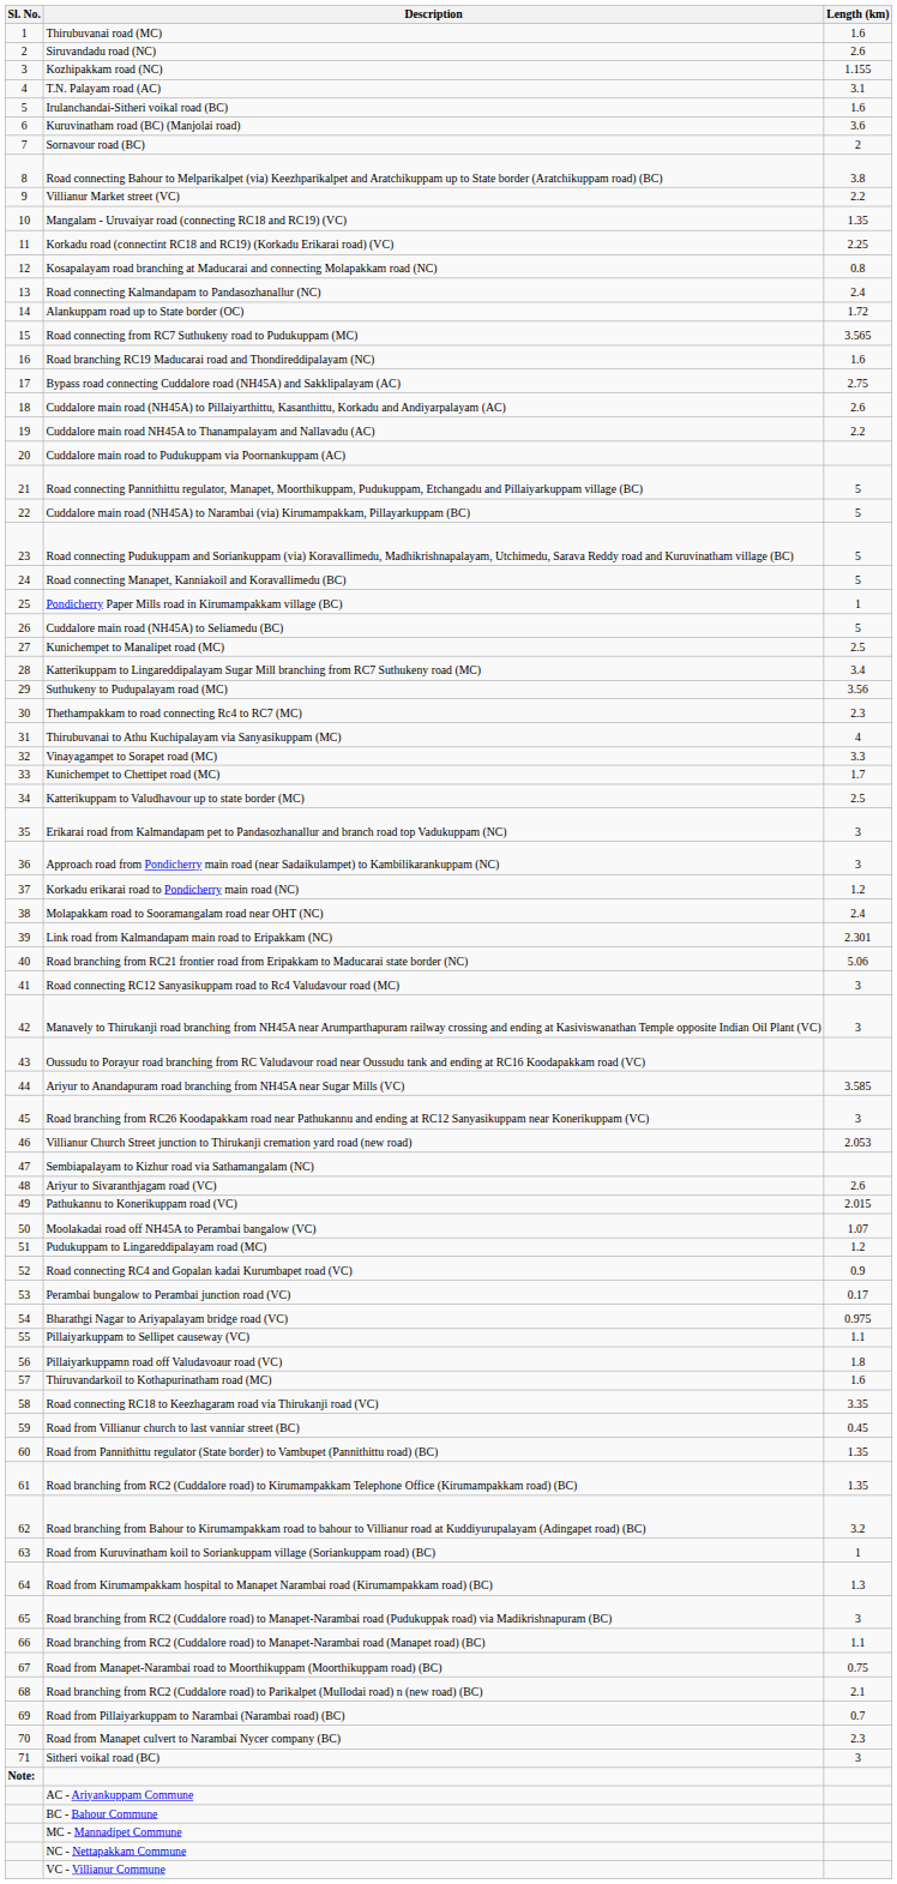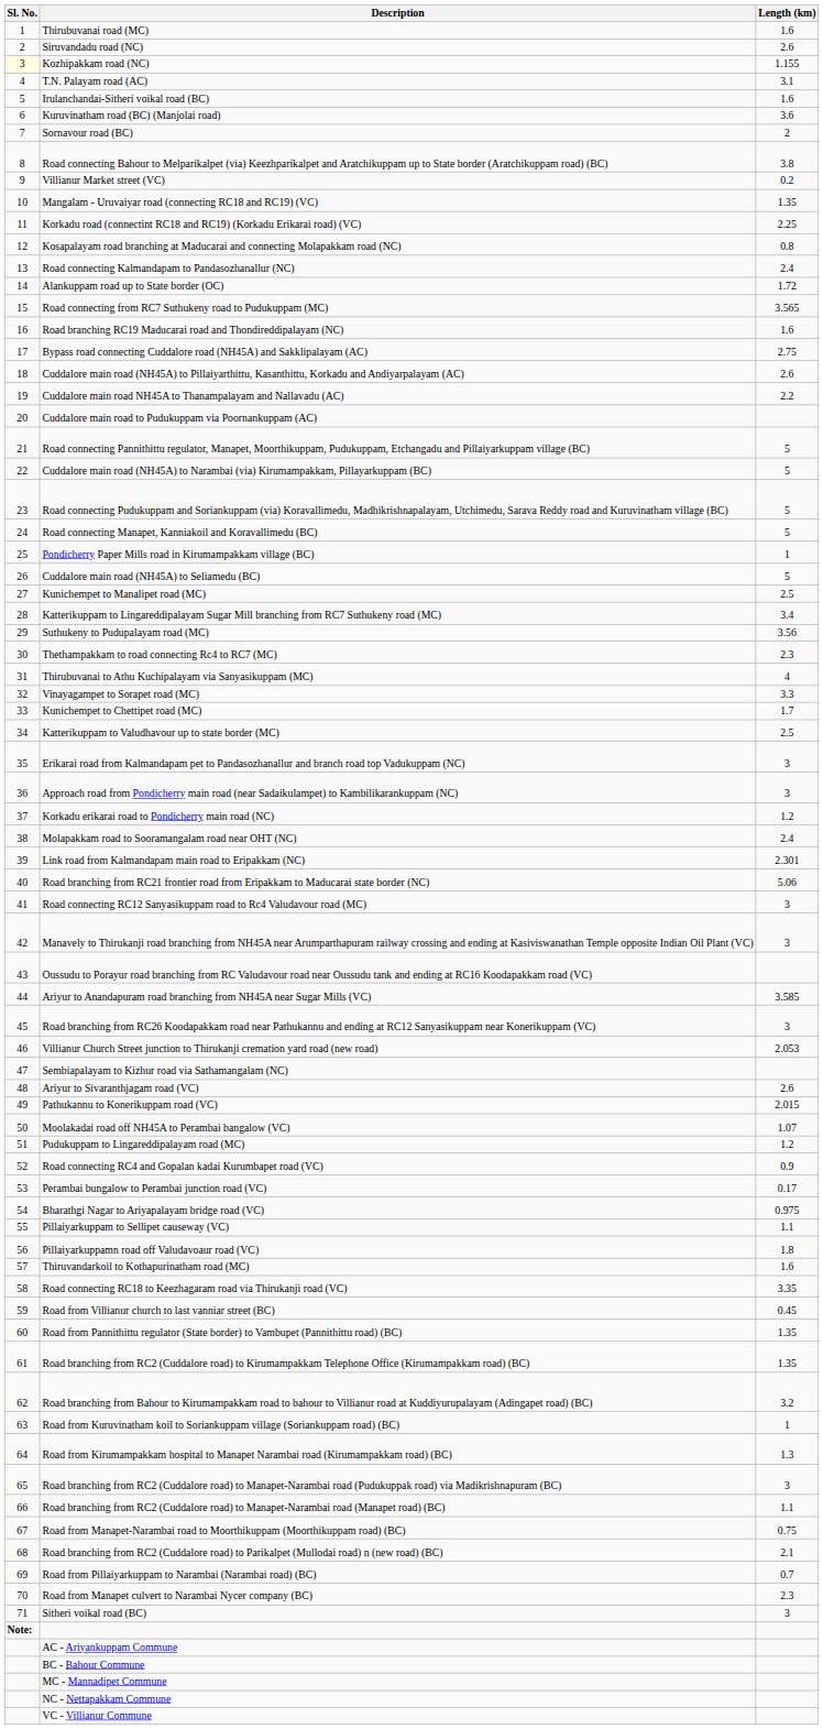 <table class="wikitable">
 <tr style="font-weight:bold" align="center" valign="bottom">
 <th>Sl. No.</th>
 <th>Description</th>
 <th>Length (km)</th>
 </tr>
 <tr>
 <td Height="12.75" align="center" valign="bottom">1</td>
 <td valign="bottom">Thirubuvanai road (MC)</td>
 <td align="center" valign="bottom">1.6</td>
 </tr>
 <tr>
 <td Height="12.75" align="center" valign="bottom">2</td>
 <td valign="bottom">Siruvandadu road (NC)</td>
 <td align="center" valign="bottom">2.6</td>
 </tr>
 <tr>
-<td Height="12.75" align="center" valign="bottom">3</td>
+<td Height="12.75" align="center" valign="bottom" style="background: lightyellow;">3</td>
 <td valign="bottom">Kozhipakkam road (NC)</td>
 <td align="center" valign="bottom">1.155</td>
 </tr>
 <tr>
 <td Height="12.75" align="center" valign="bottom">4</td>
 <td valign="bottom">T.N. Palayam road (AC)</td>
 <td align="center" valign="bottom">3.1</td>
 </tr>
 <tr>
 <td Height="18.75" align="center" valign="bottom">5</td>
 <td valign="bottom">Irulanchandai-Sitheri voikal road (BC)</td>
 <td align="center" valign="bottom">1.6</td>
 </tr>
 <tr>
 <td Height="12.75" align="center" valign="bottom">6</td>
 <td valign="bottom">Kuruvinatham road (BC) (Manjolai road)</td>
 <td align="center" valign="bottom">3.6</td>
 </tr>
 <tr>
 <td Height="12.75" align="center" valign="bottom">7</td>
 <td valign="bottom">Sornavour road (BC)</td>
 <td align="center" valign="bottom">2</td>
 </tr>
 <tr>
 <td Height="38.25" align="center" valign="bottom">8</td>
 <td valign="bottom">Road connecting Bahour to Melparikalpet (via) Keezhparikalpet and Aratchikuppam up to State border (Aratchikuppam road) (BC)</td>
 <td align="center" valign="bottom">3.8</td>
 </tr>
 <tr>
 <td Height="12.75" align="center" valign="bottom">9</td>
 <td valign="bottom">Villianur Market street (VC)</td>
-<td align="center" valign="bottom">2.2</td>
+<td align="center" valign="bottom">0.2</td>
 </tr>
 <tr>
 <td Height="25.5" align="center" valign="bottom">10</td>
 <td valign="bottom">Mangalam - Uruvaiyar road (connecting RC18 and RC19) (VC)</td>
 <td align="center" valign="bottom">1.35</td>
 </tr>
 <tr>
 <td Height="25.5" align="center" valign="bottom">11</td>
 <td valign="bottom">Korkadu road (connectint RC18 and RC19) (Korkadu Erikarai road) (VC)</td>
 <td align="center" valign="bottom">2.25</td>
 </tr>
 <tr>
 <td Height="25.5" align="center" valign="bottom">12</td>
 <td valign="bottom">Kosapalayam road branching at Maducarai and connecting Molapakkam road (NC)</td>
 <td align="center" valign="bottom">0.8</td>
 </tr>
 <tr>
 <td Height="25.5" align="center" valign="bottom">13</td>
 <td valign="bottom">Road connecting Kalmandapam to Pandasozhanallur (NC)</td>
 <td align="center" valign="bottom">2.4</td>
 </tr>
 <tr>
 <td Height="12.75" align="center" valign="bottom">14</td>
 <td valign="bottom">Alankuppam road up to State border (OC)</td>
 <td align="center" valign="bottom">1.72</td>
 </tr>
 <tr>
 <td Height="25.5" align="center" valign="bottom">15</td>
 <td valign="bottom">Road connecting from RC7 Suthukeny road to Pudukuppam (MC)</td>
 <td align="center" valign="bottom">3.565</td>
 </tr>
 <tr>
 <td Height="25.5" align="center" valign="bottom">16</td>
 <td valign="bottom">Road branching RC19 Maducarai road and Thondireddipalayam (NC)</td>
 <td align="center" valign="bottom">1.6</td>
 </tr>
 <tr>
 <td Height="25.5" align="center" valign="bottom">17</td>
 <td valign="bottom">Bypass road connecting Cuddalore road (NH45A) and Sakklipalayam (AC)</td>
 <td align="center" valign="bottom">2.75</td>
 </tr>
 <tr>
 <td Height="25.5" align="center" valign="bottom">18</td>
 <td valign="bottom">Cuddalore main road (NH45A) to Pillaiyarthittu, Kasanthittu, Korkadu and Andiyarpalayam (AC)</td>
 <td align="center" valign="bottom">2.6</td>
 </tr>
 <tr>
 <td Height="25.5" align="center" valign="bottom">19</td>
 <td valign="bottom">Cuddalore main road NH45A to Thanampalayam and Nallavadu (AC)</td>
 <td align="center" valign="bottom">2.2</td>
 </tr>
 <tr>
 <td Height="25.5" align="center" valign="bottom">20</td>
 <td valign="bottom">Cuddalore main road to Pudukuppam via Poornankuppam (AC)</td>
 <td align="center" valign="bottom"></td>
 </tr>
 <tr>
 <td Height="38.25" align="center" valign="bottom">21</td>
 <td valign="bottom">Road connecting Pannithittu regulator, Manapet, Moorthikuppam, Pudukuppam, Etchangadu and Pillaiyarkuppam village (BC)</td>
 <td align="center" valign="bottom">5</td>
 </tr>
 <tr>
 <td Height="25.5" align="center" valign="bottom">22</td>
 <td valign="bottom">Cuddalore main road (NH45A) to Narambai (via) Kirumampakkam, Pillayarkuppam (BC)</td>
 <td align="center" valign="bottom">5</td>
 </tr>
 <tr>
 <td Height="51" align="center" valign="bottom">23</td>
 <td valign="bottom">Road connecting Pudukuppam and Soriankuppam (via) Koravallimedu, Madhikrishnapalayam, Utchimedu, Sarava Reddy road and Kuruvinatham village (BC)</td>
 <td align="center" valign="bottom">5</td>
 </tr>
 <tr>
 <td Height="25.5" align="center" valign="bottom">24</td>
 <td valign="bottom">Road connecting Manapet, Kanniakoil and Koravallimedu (BC)</td>
 <td align="center" valign="bottom">5</td>
 </tr>
 <tr>
 <td Height="25.5" align="center" valign="bottom">25</td>
 <td valign="bottom"><a href='#'>Pondicherry</a> Paper Mills road in Kirumampakkam village (BC)</td>
 <td align="center" valign="bottom">1</td>
 </tr>
 <tr>
 <td Height="25.5" align="center" valign="bottom">26</td>
 <td valign="bottom">Cuddalore main road (NH45A) to Seliamedu (BC)</td>
 <td align="center" valign="bottom">5</td>
 </tr>
 <tr>
 <td Height="12.75" align="center" valign="bottom">27</td>
 <td valign="bottom">Kunichempet to Manalipet road (MC)</td>
 <td align="center" valign="bottom">2.5</td>
 </tr>
 <tr>
 <td Height="25.5" align="center" valign="bottom">28</td>
 <td valign="bottom">Katterikuppam to Lingareddipalayam Sugar Mill branching from RC7 Suthukeny road (MC)</td>
 <td align="center" valign="bottom">3.4</td>
 </tr>
 <tr>
 <td Height="12.75" align="center" valign="bottom">29</td>
 <td valign="bottom">Suthukeny to Pudupalayam road (MC)</td>
 <td align="center" valign="bottom">3.56</td>
 </tr>
 <tr>
 <td Height="25.5" align="center" valign="bottom">30</td>
 <td valign="bottom">Thethampakkam to road connecting Rc4 to RC7 (MC)</td>
 <td align="center" valign="bottom">2.3</td>
 </tr>
 <tr>
 <td Height="25.5" align="center" valign="bottom">31</td>
 <td valign="bottom">Thirubuvanai to Athu Kuchipalayam via Sanyasikuppam (MC)</td>
 <td align="center" valign="bottom">4</td>
 </tr>
 <tr>
 <td Height="12.75" align="center" valign="bottom">32</td>
 <td valign="bottom">Vinayagampet to Sorapet road (MC)</td>
 <td align="center" valign="bottom">3.3</td>
 </tr>
 <tr>
 <td Height="12.75" align="center" valign="bottom">33</td>
 <td valign="bottom">Kunichempet to Chettipet road (MC)</td>
 <td align="center" valign="bottom">1.7</td>
 </tr>
 <tr>
 <td Height="25.5" align="center" valign="bottom">34</td>
 <td valign="bottom">Katterikuppam to Valudhavour up to state border (MC)</td>
 <td align="center" valign="bottom">2.5</td>
 </tr>
 <tr>
 <td Height="38.25" align="center" valign="bottom">35</td>
 <td valign="bottom">Erikarai road from Kalmandapam pet to Pandasozhanallur and branch road top Vadukuppam (NC)</td>
 <td align="center" valign="bottom">3</td>
 </tr>
 <tr>
 <td Height="38.25" align="center" valign="bottom">36</td>
 <td valign="bottom">Approach road from <a href='#'>Pondicherry</a> main road (near Sadaikulampet) to Kambilikarankuppam (NC)</td>
 <td align="center" valign="bottom">3</td>
 </tr>
 <tr>
 <td Height="25.5" align="center" valign="bottom">37</td>
 <td valign="bottom">Korkadu erikarai road to <a href='#'>Pondicherry</a> main road (NC)</td>
 <td align="center" valign="bottom">1.2</td>
 </tr>
 <tr>
 <td Height="25.5" align="center" valign="bottom">38</td>
 <td valign="bottom">Molapakkam road to Sooramangalam road near OHT (NC)</td>
 <td align="center" valign="bottom">2.4</td>
 </tr>
 <tr>
 <td Height="25.5" align="center" valign="bottom">39</td>
 <td valign="bottom">Link road from Kalmandapam main road to Eripakkam (NC)</td>
 <td align="center" valign="bottom">2.301</td>
 </tr>
 <tr>
 <td Height="25.5" align="center" valign="bottom">40</td>
 <td valign="bottom">Road branching from RC21 frontier road from Eripakkam to Maducarai state border (NC)</td>
 <td align="center" valign="bottom">5.06</td>
 </tr>
 <tr>
 <td Height="25.5" align="center" valign="bottom">41</td>
 <td valign="bottom">Road connecting RC12 Sanyasikuppam road to Rc4 Valudavour road (MC)</td>
 <td align="center" valign="bottom">3</td>
 </tr>
 <tr>
 <td Height="51" align="center" valign="bottom">42</td>
 <td valign="bottom">Manavely to Thirukanji road branching from NH45A near Arumparthapuram railway crossing and ending at Kasiviswanathan Temple opposite Indian Oil Plant (VC)</td>
 <td align="center" valign="bottom">3</td>
 </tr>
 <tr>
 <td Height="38.25" align="center" valign="bottom">43</td>
 <td valign="bottom">Oussudu to Porayur road branching from RC Valudavour road near Oussudu tank and ending at RC16 Koodapakkam road (VC)</td>
 <td valign="bottom"></td>
 </tr>
 <tr>
 <td Height="25.5" align="center" valign="bottom">44</td>
 <td valign="bottom">Ariyur to Anandapuram road branching from NH45A near Sugar Mills (VC)</td>
 <td align="center" valign="bottom">3.585</td>
 </tr>
 <tr>
 <td Height="38.25" align="center" valign="bottom">45</td>
 <td valign="bottom">Road branching from RC26 Koodapakkam road near Pathukannu and ending at RC12 Sanyasikuppam near Konerikuppam (VC)</td>
 <td align="center" valign="bottom">3</td>
 </tr>
 <tr>
 <td Height="25.5" align="center" valign="bottom">46</td>
 <td valign="bottom">Villianur Church Street junction to Thirukanji cremation yard road (new road)</td>
 <td align="center" valign="bottom">2.053</td>
 </tr>
 <tr>
 <td Height="25.5" align="center" valign="bottom">47</td>
 <td valign="bottom">Sembiapalayam to Kizhur road via Sathamangalam (NC)</td>
 <td align="center" valign="bottom"></td>
 </tr>
 <tr>
 <td Height="12.75" align="center" valign="bottom">48</td>
 <td valign="bottom">Ariyur to Sivaranthjagam road (VC)</td>
 <td align="center" valign="bottom">2.6</td>
 </tr>
 <tr>
 <td Height="12.75" align="center" valign="bottom">49</td>
 <td valign="bottom">Pathukannu to Konerikuppam road (VC)</td>
 <td align="center" valign="bottom">2.015</td>
 </tr>
 <tr>
 <td Height="25.5" align="center" valign="bottom">50</td>
 <td valign="bottom">Moolakadai road off NH45A to Perambai bangalow (VC)</td>
 <td align="center" valign="bottom">1.07</td>
 </tr>
 <tr>
 <td Height="12.75" align="center" valign="bottom">51</td>
 <td valign="bottom">Pudukuppam to Lingareddipalayam road (MC)</td>
 <td align="center" valign="bottom">1.2</td>
 </tr>
 <tr>
 <td Height="25.5" align="center" valign="bottom">52</td>
 <td valign="bottom">Road connecting RC4 and Gopalan kadai Kurumbapet road (VC)</td>
 <td align="center" valign="bottom">0.9</td>
 </tr>
 <tr>
 <td Height="25.5" align="center" valign="bottom">53</td>
 <td valign="bottom">Perambai bungalow to Perambai junction road (VC)</td>
 <td align="center" valign="bottom">0.17</td>
 </tr>
 <tr>
 <td Height="25.5" align="center" valign="bottom">54</td>
 <td valign="bottom">Bharathgi Nagar to Ariyapalayam bridge road (VC)</td>
 <td align="center" valign="bottom">0.975</td>
 </tr>
 <tr>
 <td Height="12.75" align="center" valign="bottom">55</td>
 <td valign="bottom">Pillaiyarkuppam to Sellipet causeway (VC)</td>
 <td align="center" valign="bottom">1.1</td>
 </tr>
 <tr>
 <td Height="25.5" align="center" valign="bottom">56</td>
 <td valign="bottom">Pillaiyarkuppamn road off Valudavoaur road (VC)</td>
 <td align="center" valign="bottom">1.8</td>
 </tr>
 <tr>
 <td Height="12.75" align="center" valign="bottom">57</td>
 <td valign="bottom">Thiruvandarkoil to Kothapurinatham road (MC)</td>
 <td align="center" valign="bottom">1.6</td>
 </tr>
 <tr>
 <td Height="25.5" align="center" valign="bottom">58</td>
 <td valign="bottom">Road connecting RC18 to Keezhagaram road via Thirukanji road (VC)</td>
 <td align="center" valign="bottom">3.35</td>
 </tr>
 <tr>
 <td Height="25.5" align="center" valign="bottom">59</td>
 <td valign="bottom">Road from Villianur church to last vanniar street (BC)</td>
 <td align="center" valign="bottom">0.45</td>
 </tr>
 <tr>
 <td Height="25.5" align="center" valign="bottom">60</td>
 <td valign="bottom">Road from Pannithittu regulator (State border) to Vambupet (Pannithittu road) (BC)</td>
 <td align="center" valign="bottom">1.35</td>
 </tr>
 <tr>
 <td Height="38.25" align="center" valign="bottom">61</td>
 <td valign="bottom">Road branching from RC2 (Cuddalore road) to Kirumampakkam Telephone Office (Kirumampakkam road) (BC)</td>
 <td align="center" valign="bottom">1.35</td>
 </tr>
 <tr>
 <td Height="51" align="center" valign="bottom">62</td>
 <td valign="bottom">Road branching from Bahour to Kirumampakkam road to bahour to Villianur road at Kuddiyurupalayam (Adingapet road) (BC)</td>
 <td align="center" valign="bottom">3.2</td>
 </tr>
 <tr>
 <td Height="25.5" align="center" valign="bottom">63</td>
 <td valign="bottom">Road from Kuruvinatham koil to Soriankuppam village (Soriankuppam road) (BC)</td>
 <td align="center" valign="bottom">1</td>
 </tr>
 <tr>
 <td Height="38.25" align="center" valign="bottom">64</td>
 <td valign="bottom">Road from Kirumampakkam hospital to Manapet Narambai road (Kirumampakkam road) (BC)</td>
 <td align="center" valign="bottom">1.3</td>
 </tr>
 <tr>
 <td Height="38.25" align="center" valign="bottom">65</td>
 <td valign="bottom">Road branching from RC2 (Cuddalore road) to Manapet-Narambai road (Pudukuppak road) via Madikrishnapuram (BC)</td>
 <td align="center" valign="bottom">3</td>
 </tr>
 <tr>
 <td Height="25.5" align="center" valign="bottom">66</td>
 <td valign="bottom">Road branching from RC2 (Cuddalore road) to Manapet-Narambai road (Manapet road) (BC)</td>
 <td align="center" valign="bottom">1.1</td>
 </tr>
 <tr>
 <td Height="25.5" align="center" valign="bottom">67</td>
 <td valign="bottom">Road from Manapet-Narambai road to Moorthikuppam (Moorthikuppam road) (BC)</td>
 <td align="center" valign="bottom">0.75</td>
 </tr>
 <tr>
 <td Height="25.5" align="center" valign="bottom">68</td>
 <td valign="bottom">Road branching from RC2 (Cuddalore road) to Parikalpet (Mullodai road) n (new road) (BC)</td>
 <td align="center" valign="bottom">2.1</td>
 </tr>
 <tr>
 <td Height="25.5" align="center" valign="bottom">69</td>
 <td valign="bottom">Road from Pillaiyarkuppam to Narambai (Narambai road) (BC)</td>
 <td align="center" valign="bottom">0.7</td>
 </tr>
 <tr>
 <td Height="25.5" align="center" valign="bottom">70</td>
 <td valign="bottom">Road from Manapet culvert to Narambai Nycer company (BC)</td>
 <td align="center" valign="bottom">2.3</td>
 </tr>
 <tr>
 <td Height="12.75" align="center" valign="bottom">71</td>
 <td valign="bottom">Sitheri voikal road (BC)</td>
 <td align="center" valign="bottom">3</td>
 </tr>
 <tr valign="bottom">
 <td Height="12.75"><strong>Note:</strong></td>
 <td></td>
 <td></td>
 </tr>
 <tr valign="bottom">
 <td Height="12.75"></td>
 <td>AC - <a href='#'>Ariyankuppam Commune</a></td>
 <td></td>
 </tr>
 <tr valign="bottom">
 <td Height="12.75"></td>
 <td>BC - <a href='#'>Bahour Commune</a></td>
 <td></td>
 </tr>
 <tr valign="bottom">
 <td Height="12.75"></td>
 <td>MC - <a href='#'>Mannadipet Commune</a></td>
 <td></td>
 </tr>
 <tr valign="bottom">
 <td Height="12.75"></td>
 <td>NC - <a href='#'>Nettapakkam Commune</a></td>
 <td></td>
 </tr>
 <tr valign="bottom">
 <td Height="12.75"></td>
 <td>VC - <a href='#'>Villianur Commune</a></td>
 <td></td>
 </tr>
 </table>
